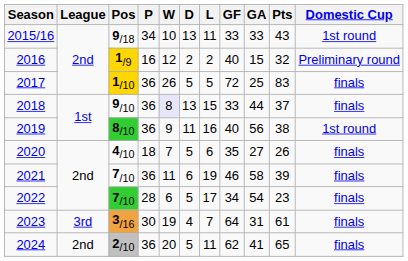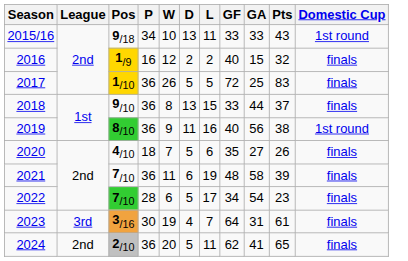 <table class="wikitable" style="text-align: center">
 <tr>
 <th>Season</th>
 <th>League</th>
 <th>Pos</th>
 <th>P</th>
 <th>W</th>
 <th>D</th>
 <th>L</th>
 <th>GF</th>
 <th>GA</th>
 <th>Pts</th>
 <th><a href='#'>Domestic Cup</a></th>
 </tr>
 <tr>
 <td><a href='#'>2015/16</a></td>
 <td rowspan='3'><a href='#'>2nd</a></td>
 <td><strong>9</strong><sub>/18</sub></td>
 <td>34</td>
 <td>10</td>
 <td>13</td>
 <td>11</td>
 <td>33</td>
 <td>33</td>
 <td>43</td>
 <td><a href='#'>1st round</a></td>
 </tr>
 <tr>
 <td><a href='#'>2016</a></td>
 <td bgcolor=Gold><strong>1</strong><sub>/9</sub></td>
 <td>16</td>
 <td>12</td>
 <td>2</td>
 <td>2</td>
 <td>40</td>
 <td>15</td>
 <td>32</td>
-<td><a href='#'>Preliminary round</a></td>
+<td><a href='#'> finals</a></td>
 </tr>
 <tr>
 <td><a href='#'>2017</a></td>
 <td bgcolor=Gold><strong>1</strong><sub>/10</sub></td>
 <td>36</td>
 <td>26</td>
 <td>5</td>
 <td>5</td>
 <td>72</td>
 <td>25</td>
 <td>83</td>
 <td><a href='#'> finals</a></td>
 </tr>
 <tr>
 <td><a href='#'>2018</a></td>
 <td rowspan='2'><a href='#'>1st</a></td>
 <td><strong>9</strong><sub>/10</sub></td>
 <td>36</td>
-<td style="background: lavender;">8</td>
+<td>8</td>
 <td>13</td>
 <td>15</td>
 <td>33</td>
 <td>44</td>
 <td>37</td>
 <td><a href='#'> finals</a></td>
 </tr>
 <tr>
 <td><a href='#'>2019</a></td>
 <td bgcolor=LimeGreen><strong>8</strong><sub>/10</sub></td>
 <td>36</td>
 <td>9</td>
 <td>11</td>
 <td>16</td>
 <td>40</td>
 <td>56</td>
 <td>38</td>
 <td><a href='#'>1st round</a></td>
 </tr>
 <tr>
 <td><a href='#'>2020</a></td>
 <td rowspan='3'>2nd</td>
 <td><strong>4</strong><sub>/10</sub></td>
 <td>18</td>
 <td>7</td>
 <td>5</td>
 <td>6</td>
 <td>35</td>
 <td>27</td>
 <td>26</td>
 <td><a href='#'> finals</a></td>
 </tr>
 <tr>
 <td><a href='#'>2021</a></td>
 <td><strong>7</strong><sub>/10</sub></td>
 <td>36</td>
 <td>11</td>
 <td>6</td>
 <td>19</td>
-<td>46</td>
+<td>48</td>
 <td>58</td>
 <td>39</td>
 <td><a href='#'> finals</a></td>
 </tr>
 <tr>
 <td><a href='#'>2022</a></td>
 <td bgcolor=LimeGreen><strong>7</strong><sub>/10</sub> </td>
 <td>28</td>
 <td>6</td>
 <td>5</td>
 <td>17</td>
 <td>34</td>
 <td>54</td>
 <td>23</td>
 <td><a href='#'> finals</a></td>
 </tr>
 <tr>
 <td><a href='#'>2023</a></td>
 <td><a href='#'>3rd</a></td>
 <td bgcolor=#F1A33F><strong>3</strong><sub>/16</sub> </td>
 <td>30</td>
 <td>19</td>
 <td>4</td>
 <td>7</td>
 <td>64</td>
 <td>31</td>
 <td>61</td>
 <td><a href='#'> finals</a></td>
 </tr>
 <tr>
 <td><a href='#'>2024</a></td>
 <td>2nd</td>
 <td bgcolor=Silver><strong>2</strong><sub>/10</sub></td>
 <td>36</td>
 <td>20</td>
 <td>5</td>
 <td>11</td>
 <td>62</td>
 <td>41</td>
 <td>65</td>
 <td><a href='#'> finals</a></td>
 </tr>
 </table>
